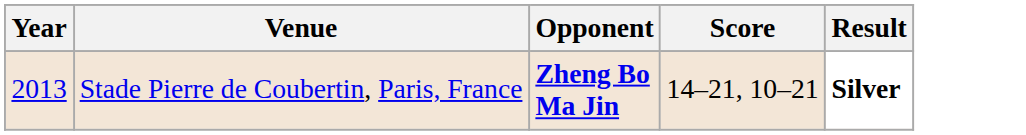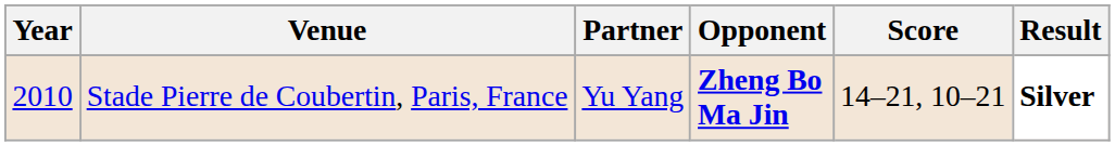 <table class="sortable wikitable" style="font-size: 90%;">
 <tr>
 <th>Year</th>
 <th>Venue</th>
+<th>Partner</th>
 <th>Opponent</th>
 <th>Score</th>
 <th>Result</th>
 </tr>
 <tr style="background:#F3E6D7">
-<td align="center"><a href='#'>2013</a></td>
+<td align="center"><a href='#'>2010</a></td>
 <td align="left"><a href='#'>Stade Pierre de Coubertin</a>, <a href='#'>Paris, France</a></td>
+<td align="left"> <a href='#'>Yu Yang</a></td>
 <td align="left"><strong> <a href='#'>Zheng Bo</a> <br>  <a href='#'>Ma Jin</a></strong></td>
 <td align="left">14–21, 10–21</td>
 <td style="text-align:left; background:white"> <strong>Silver</strong></td>
 </tr>
 </table>
